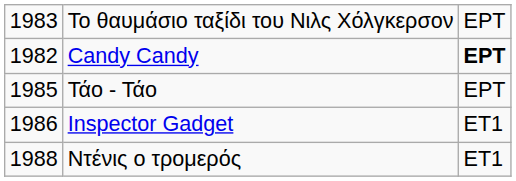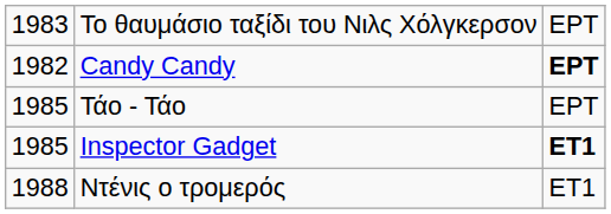 <table class="wikitable">
 <tr>
 <td>1983</td>
 <td>Το θαυμάσιο ταξίδι του Νιλς Χόλγκερσον</td>
 <td>ΕΡΤ</td>
 </tr>
 <tr>
 <td>1982</td>
 <td><a href='#'>Candy Candy</a></td>
 <td><strong>ΕΡΤ</strong></td>
 </tr>
 <tr>
 <td>1985</td>
 <td>Τάο - Τάο</td>
 <td>ΕΡΤ</td>
 </tr>
 <tr>
-<td>1986</td>
+<td>1985</td>
 <td><a href='#'>Inspector Gadget</a></td>
-<td>ΕΤ1</td>
+<td><strong>ΕΤ1</strong></td>
 </tr>
 <tr>
 <td>1988</td>
 <td>Ντένις ο τρομερός</td>
 <td>ΕΤ1</td>
 </tr>
 </table>
